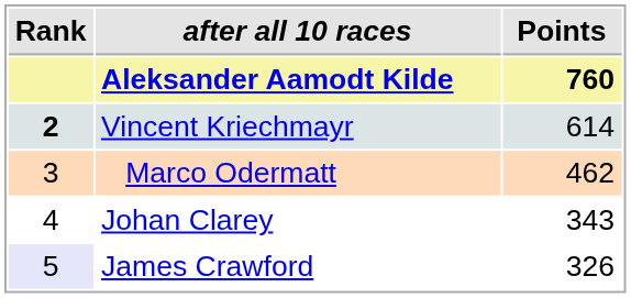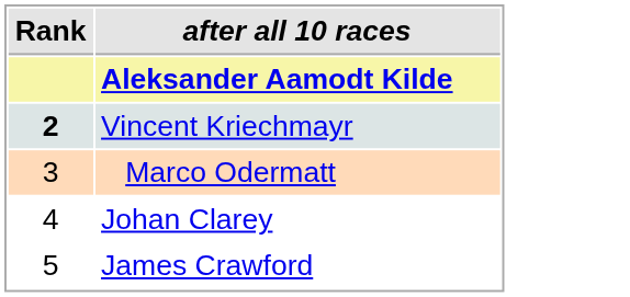 <table cellspacing="1" cellpadding="3" style="border:1px solid #aaa; font-size:86%;">
 <tr style="background:#e4e4e4;">
 <th style="border-bottom:1px solid #aaa; width:10px;">Rank</th>
 <th style="border-bottom:1px solid #aaa; width:185px; white-space:nowrap;"><em>after all 10 races</em></th>
-<th style="border-bottom:1px solid #aaa; width:50px;">Points</th>
 </tr>
 <tr style="background:#f7f6a8;">
 <td style="text-align:center;"></td>
 <td> <strong><a href='#'>Aleksander Aamodt Kilde</a></strong></td>
-<td align="right"><strong>760</strong></td>
 </tr>
 <tr style="background:#dce5e5;">
 <td style="text-align:center;"><strong>2</strong></td>
 <td> <a href='#'>Vincent Kriechmayr</a></td>
-<td align="right">614</td>
 </tr>
 <tr style="background:#ffdab9;">
 <td style="text-align:center;">3</td>
 <td>   <a href='#'>Marco Odermatt</a></td>
-<td align="right">462</td>
 </tr>
 <tr>
 <td style="text-align:center;">4</td>
 <td> <a href='#'>Johan Clarey</a></td>
-<td align="right">343</td>
 </tr>
 <tr>
-<td style="background: lavender; text-align:center;">5</td>
+<td style="text-align:center;">5</td>
 <td> <a href='#'>James Crawford</a></td>
-<td align="right">326</td>
 </tr>
 </table>
